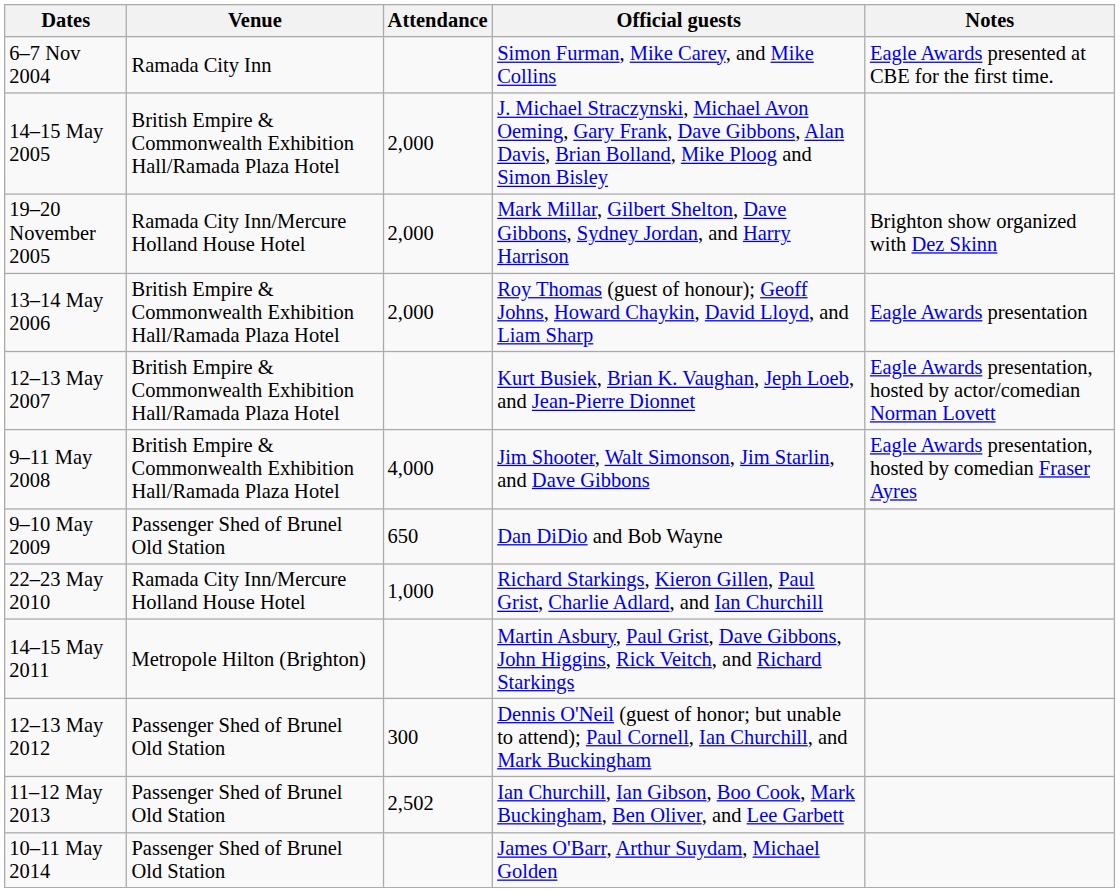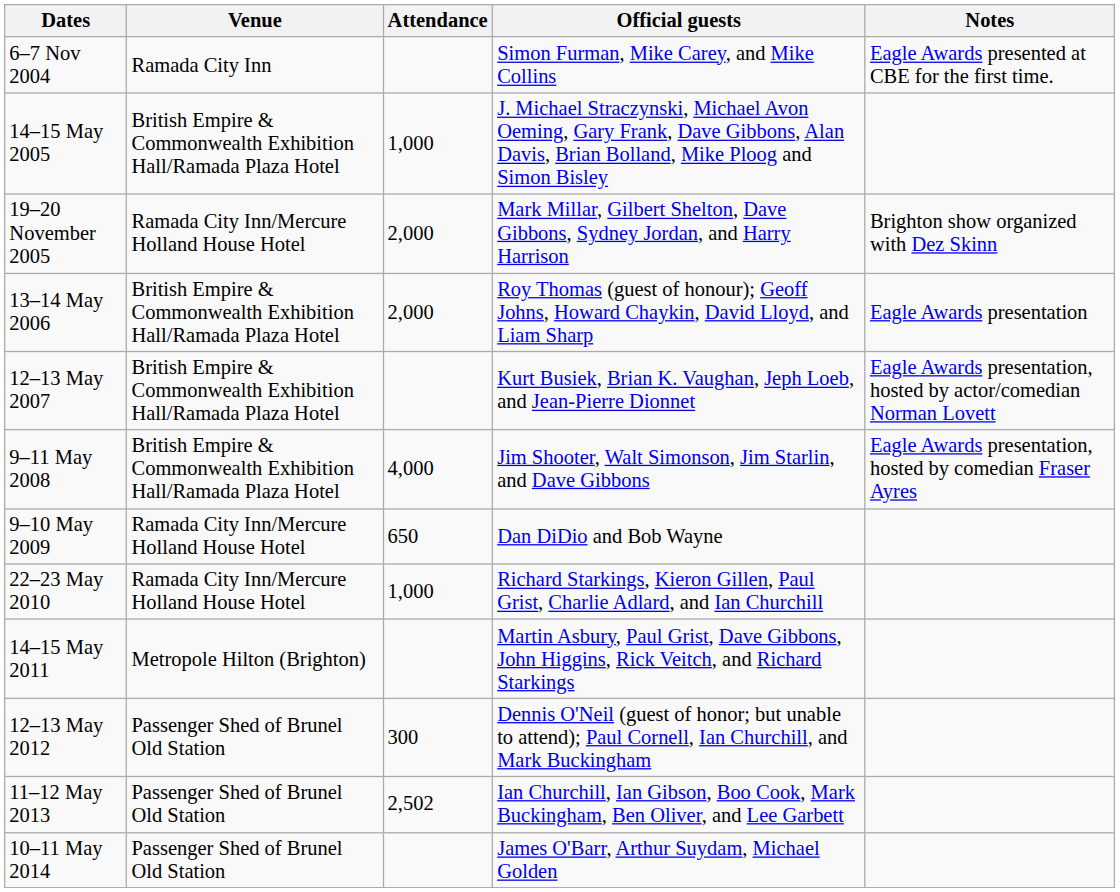 <table class="wikitable">
 <tr>
 <th>Dates</th>
 <th>Venue</th>
 <th>Attendance</th>
 <th>Official guests</th>
 <th>Notes</th>
 </tr>
 <tr>
 <td>6–7 Nov 2004</td>
 <td>Ramada City Inn</td>
 <td></td>
 <td><a href='#'>Simon Furman</a>, <a href='#'>Mike Carey</a>, and <a href='#'>Mike Collins</a></td>
 <td><a href='#'>Eagle Awards</a> presented at CBE for the first time.</td>
 </tr>
 <tr>
 <td>14–15 May 2005</td>
 <td>British Empire & Commonwealth Exhibition Hall/Ramada Plaza Hotel</td>
-<td>2,000</td>
+<td>1,000</td>
 <td><a href='#'>J. Michael Straczynski</a>, <a href='#'>Michael Avon Oeming</a>, <a href='#'>Gary Frank</a>, <a href='#'>Dave Gibbons</a>, <a href='#'>Alan Davis</a>, <a href='#'>Brian Bolland</a>, <a href='#'>Mike Ploog</a> and <a href='#'>Simon Bisley</a></td>
 <td></td>
 </tr>
 <tr>
 <td>19–20 November 2005</td>
 <td>Ramada City Inn/Mercure Holland House Hotel</td>
 <td>2,000</td>
 <td><a href='#'>Mark Millar</a>, <a href='#'>Gilbert Shelton</a>, <a href='#'>Dave Gibbons</a>, <a href='#'>Sydney Jordan</a>, and <a href='#'>Harry Harrison</a></td>
 <td>Brighton show organized with <a href='#'>Dez Skinn</a></td>
 </tr>
 <tr>
 <td>13–14 May 2006</td>
 <td>British Empire & Commonwealth Exhibition Hall/Ramada Plaza Hotel</td>
 <td>2,000</td>
 <td><a href='#'>Roy Thomas</a> (guest of honour); <a href='#'>Geoff Johns</a>, <a href='#'>Howard Chaykin</a>, <a href='#'>David Lloyd</a>, and <a href='#'>Liam Sharp</a></td>
 <td><a href='#'>Eagle Awards</a> presentation</td>
 </tr>
 <tr>
 <td>12–13 May 2007</td>
 <td>British Empire & Commonwealth Exhibition Hall/Ramada Plaza Hotel</td>
 <td></td>
 <td><a href='#'>Kurt Busiek</a>, <a href='#'>Brian K. Vaughan</a>, <a href='#'>Jeph Loeb</a>, and <a href='#'>Jean-Pierre Dionnet</a></td>
 <td><a href='#'>Eagle Awards</a> presentation, hosted by actor/comedian <a href='#'>Norman Lovett</a></td>
 </tr>
 <tr>
 <td>9–11 May 2008</td>
 <td>British Empire & Commonwealth Exhibition Hall/Ramada Plaza Hotel</td>
 <td>4,000</td>
 <td><a href='#'>Jim Shooter</a>, <a href='#'>Walt Simonson</a>, <a href='#'>Jim Starlin</a>, and <a href='#'>Dave Gibbons</a></td>
 <td><a href='#'>Eagle Awards</a> presentation, hosted by comedian <a href='#'>Fraser Ayres</a></td>
 </tr>
 <tr>
 <td>9–10 May 2009</td>
-<td>Passenger Shed of Brunel Old Station</td>
+<td>Ramada City Inn/Mercure Holland House Hotel</td>
 <td>650</td>
 <td><a href='#'>Dan DiDio</a> and Bob Wayne</td>
 <td></td>
 </tr>
 <tr>
 <td>22–23 May 2010</td>
 <td>Ramada City Inn/Mercure Holland House Hotel</td>
 <td>1,000</td>
 <td><a href='#'>Richard Starkings</a>, <a href='#'>Kieron Gillen</a>, <a href='#'>Paul Grist</a>, <a href='#'>Charlie Adlard</a>, and <a href='#'>Ian Churchill</a></td>
 <td></td>
 </tr>
 <tr>
 <td>14–15 May 2011</td>
 <td>Metropole Hilton (Brighton)</td>
 <td></td>
 <td><a href='#'>Martin Asbury</a>, <a href='#'>Paul Grist</a>, <a href='#'>Dave Gibbons</a>, <a href='#'>John Higgins</a>, <a href='#'>Rick Veitch</a>, and <a href='#'>Richard Starkings</a></td>
 <td></td>
 </tr>
 <tr>
 <td>12–13 May 2012</td>
 <td>Passenger Shed of Brunel Old Station</td>
 <td>300</td>
 <td><a href='#'>Dennis O'Neil</a> (guest of honor; but unable to attend); <a href='#'>Paul Cornell</a>, <a href='#'>Ian Churchill</a>, and <a href='#'>Mark Buckingham</a></td>
 <td></td>
 </tr>
 <tr>
 <td>11–12 May 2013</td>
 <td>Passenger Shed of Brunel Old Station</td>
 <td>2,502</td>
 <td><a href='#'>Ian Churchill</a>, <a href='#'>Ian Gibson</a>, <a href='#'>Boo Cook</a>, <a href='#'>Mark Buckingham</a>, <a href='#'>Ben Oliver</a>, and <a href='#'>Lee Garbett</a></td>
 <td></td>
 </tr>
 <tr>
 <td>10–11 May 2014</td>
 <td>Passenger Shed of Brunel Old Station</td>
 <td></td>
 <td><a href='#'>James O'Barr</a>, <a href='#'>Arthur Suydam</a>, <a href='#'>Michael Golden</a></td>
 <td></td>
 </tr>
 <tr>
 </tr>
 </table>
